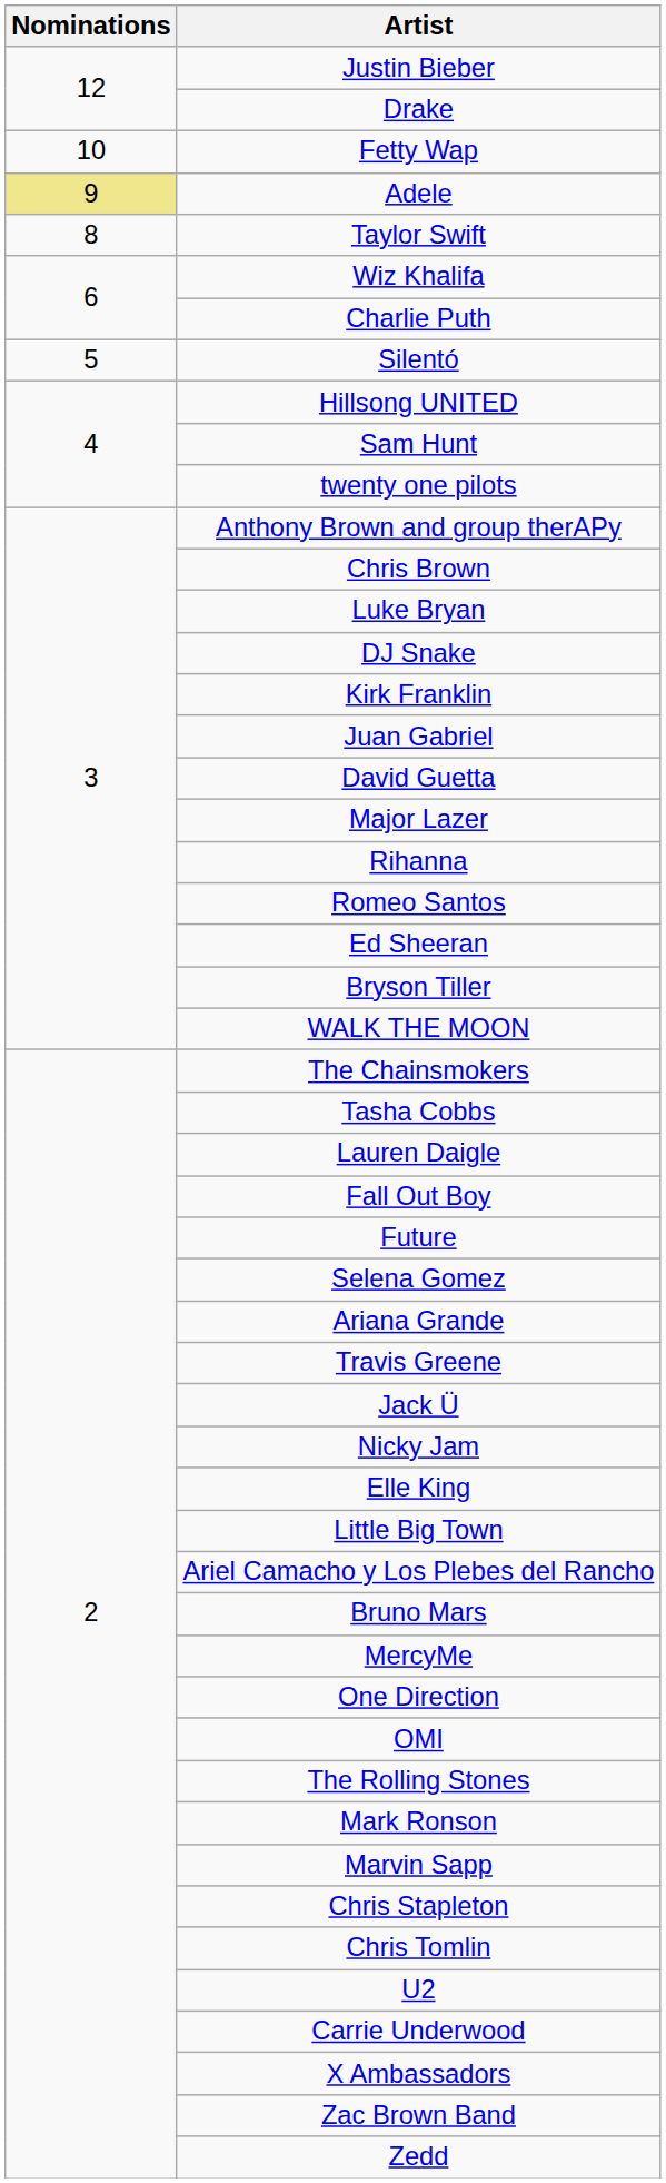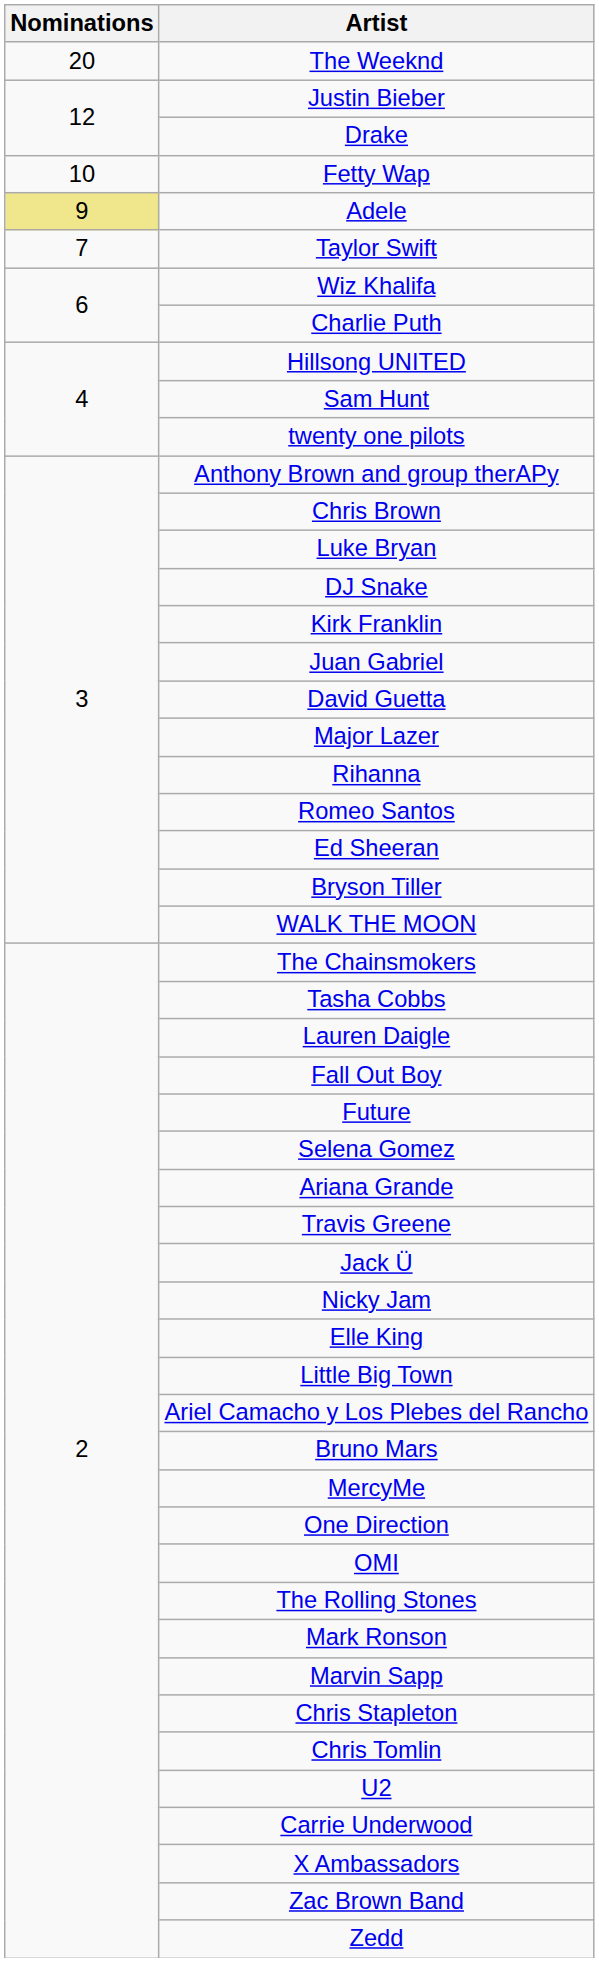 <table class="wikitable" rowspan="2" style="text-align:center;">
 <tr>
 <th scope="col" style="width:55px;">Nominations</th>
 <th scope="col" style="text-align:center;">Artist</th>
+</tr>
+<tr>
+<td style="text-align:center">20</td>
+<td><a href='#'>The Weeknd</a></td>
 </tr>
 <tr>
 <td rowspan="2" style="text-align:center">12</td>
 <td><a href='#'>Justin Bieber</a></td>
 </tr>
 <tr>
 <td><a href='#'>Drake</a></td>
 </tr>
 <tr>
 <td style="text-align:center">10</td>
 <td><a href='#'>Fetty Wap</a></td>
 </tr>
 <tr>
 <td style="background: khaki; text-align:center">9</td>
 <td><a href='#'>Adele</a></td>
 </tr>
 <tr>
-<td style="text-align:center">8</td>
+<td style="text-align:center">7</td>
 <td><a href='#'>Taylor Swift</a></td>
 </tr>
 <tr>
 <td rowspan="2" style="text-align:center">6</td>
 <td><a href='#'>Wiz Khalifa</a></td>
 </tr>
 <tr>
 <td><a href='#'>Charlie Puth</a></td>
-</tr>
-<tr>
-<td style="text-align:center">5</td>
-<td><a href='#'>Silentó</a></td>
 </tr>
 <tr>
 <td rowspan="3" style="text-align:center">4</td>
 <td><a href='#'>Hillsong UNITED</a></td>
 </tr>
 <tr>
 <td><a href='#'>Sam Hunt</a></td>
 </tr>
 <tr>
 <td><a href='#'>twenty one pilots</a></td>
 </tr>
 <tr>
 <td rowspan="13" style="text-align:center">3</td>
 <td><a href='#'>Anthony Brown and group therAPy</a></td>
 </tr>
 <tr>
 <td><a href='#'>Chris Brown</a></td>
 </tr>
 <tr>
 <td><a href='#'>Luke Bryan</a></td>
 </tr>
 <tr>
 <td><a href='#'>DJ Snake</a></td>
 </tr>
 <tr>
 <td><a href='#'>Kirk Franklin</a></td>
 </tr>
 <tr>
 <td><a href='#'>Juan Gabriel</a></td>
 </tr>
 <tr>
 <td><a href='#'>David Guetta</a></td>
 </tr>
 <tr>
 <td><a href='#'>Major Lazer</a></td>
 </tr>
 <tr>
 <td><a href='#'>Rihanna</a></td>
 </tr>
 <tr>
 <td><a href='#'>Romeo Santos</a></td>
 </tr>
 <tr>
 <td><a href='#'>Ed Sheeran</a></td>
 </tr>
 <tr>
 <td><a href='#'>Bryson Tiller</a></td>
 </tr>
 <tr>
 <td><a href='#'>WALK THE MOON</a></td>
 </tr>
 <tr>
 <td rowspan="27" style="text-align:center">2</td>
 <td><a href='#'>The Chainsmokers</a></td>
 </tr>
 <tr>
 <td><a href='#'>Tasha Cobbs</a></td>
 </tr>
 <tr>
 <td><a href='#'>Lauren Daigle</a></td>
 </tr>
 <tr>
 <td><a href='#'>Fall Out Boy</a></td>
 </tr>
 <tr>
 <td><a href='#'>Future</a></td>
 </tr>
 <tr>
 <td><a href='#'>Selena Gomez</a></td>
 </tr>
 <tr>
 <td><a href='#'>Ariana Grande</a></td>
 </tr>
 <tr>
 <td><a href='#'>Travis Greene</a></td>
 </tr>
 <tr>
 <td><a href='#'>Jack Ü</a></td>
 </tr>
 <tr>
 <td><a href='#'>Nicky Jam</a></td>
 </tr>
 <tr>
 <td><a href='#'>Elle King</a></td>
 </tr>
 <tr>
 <td><a href='#'>Little Big Town</a></td>
 </tr>
 <tr>
 <td><a href='#'>Ariel Camacho y Los Plebes del Rancho</a></td>
 </tr>
 <tr>
 <td><a href='#'>Bruno Mars</a></td>
 </tr>
 <tr>
 <td><a href='#'>MercyMe</a></td>
 </tr>
 <tr>
 <td><a href='#'>One Direction</a></td>
 </tr>
 <tr>
 <td><a href='#'>OMI</a></td>
 </tr>
 <tr>
 <td><a href='#'>The Rolling Stones</a></td>
 </tr>
 <tr>
 <td><a href='#'>Mark Ronson</a></td>
 </tr>
 <tr>
 <td><a href='#'>Marvin Sapp</a></td>
 </tr>
 <tr>
 <td><a href='#'>Chris Stapleton</a></td>
 </tr>
 <tr>
 <td><a href='#'>Chris Tomlin</a></td>
 </tr>
 <tr>
 <td><a href='#'>U2</a></td>
 </tr>
 <tr>
 <td><a href='#'>Carrie Underwood</a></td>
 </tr>
 <tr>
 <td><a href='#'>X Ambassadors</a></td>
 </tr>
 <tr>
 <td><a href='#'>Zac Brown Band</a></td>
 </tr>
 <tr>
 <td><a href='#'>Zedd</a></td>
 </tr>
 </table>
